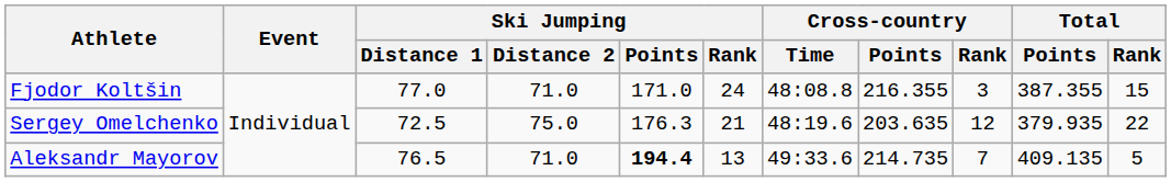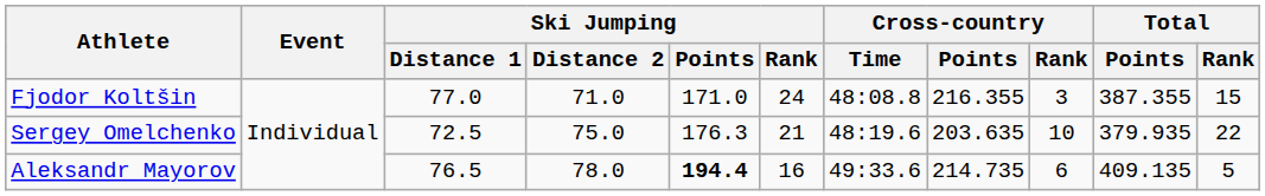 <table class="wikitable" style="font-size:90%">
 <tr>
 <th rowspan="2">Athlete</th>
 <th rowspan="2">Event</th>
 <th colspan="4">Ski Jumping</th>
 <th colspan="3">Cross-country</th>
 <th colspan="2">Total</th>
 </tr>
 <tr>
 <th>Distance 1</th>
 <th>Distance 2</th>
 <th>Points</th>
 <th>Rank</th>
 <th>Time</th>
 <th>Points</th>
 <th>Rank</th>
 <th>Points</th>
 <th>Rank</th>
 </tr>
 <tr>
 <td><a href='#'>Fjodor Koltšin</a></td>
 <td rowspan="3">Individual</td>
 <td align="center">77.0</td>
 <td align="center">71.0</td>
 <td align="center">171.0</td>
 <td align="center">24</td>
 <td align="center">48:08.8</td>
 <td align="center">216.355</td>
 <td align="center">3</td>
 <td align="center">387.355</td>
 <td align="center">15</td>
 </tr>
 <tr>
 <td><a href='#'>Sergey Omelchenko</a></td>
 <td align="center">72.5</td>
 <td align="center">75.0</td>
 <td align="center">176.3</td>
 <td align="center">21</td>
 <td align="center">48:19.6</td>
 <td align="center">203.635</td>
-<td align="center">12</td>
+<td align="center">10</td>
 <td align="center">379.935</td>
 <td align="center">22</td>
 </tr>
 <tr>
 <td><a href='#'>Aleksandr Mayorov</a></td>
 <td align="center">76.5</td>
-<td align="center">71.0</td>
+<td align="center">78.0</td>
 <td align="center"><strong>194.4</strong></td>
-<td align="center">13</td>
+<td align="center">16</td>
 <td align="center">49:33.6</td>
 <td align="center">214.735</td>
-<td align="center">7</td>
+<td align="center">6</td>
 <td align="center">409.135</td>
 <td align="center">5</td>
 </tr>
 </table>
